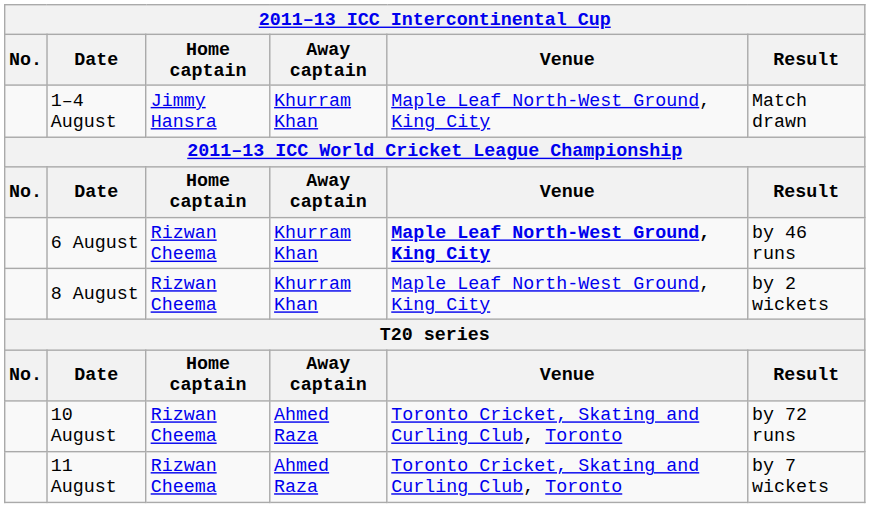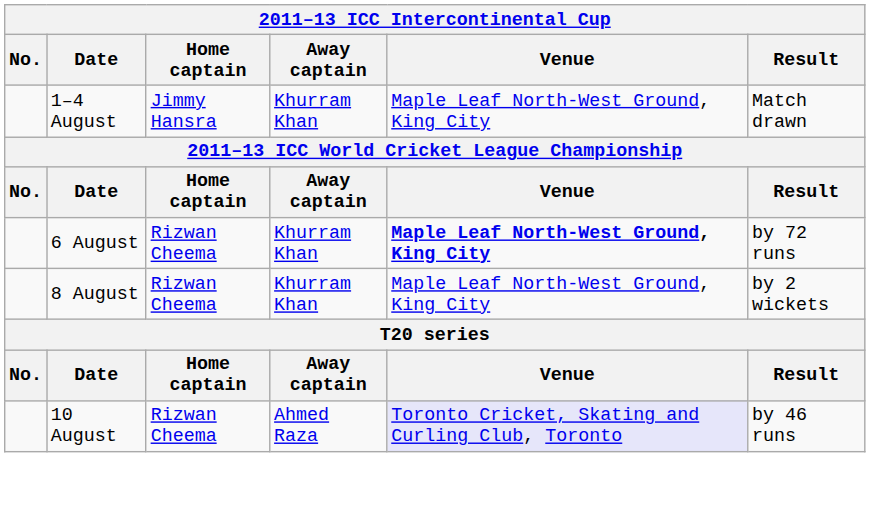 <table class="wikitable">
 <tr>
 <th colspan="6"><a href='#'>2011–13 ICC Intercontinental Cup</a></th>
 </tr>
 <tr>
 <th>No.</th>
 <th>Date</th>
 <th>Home captain</th>
 <th>Away captain</th>
 <th>Venue</th>
 <th>Result</th>
 </tr>
 <tr>
 <td></td>
 <td>1–4 August</td>
 <td><a href='#'>Jimmy Hansra</a></td>
 <td><a href='#'>Khurram Khan</a></td>
 <td><a href='#'>Maple Leaf North-West Ground</a>, <a href='#'>King City</a></td>
 <td>Match drawn</td>
 </tr>
 <tr>
 <th colspan="6"><a href='#'>2011–13 ICC World Cricket League Championship</a></th>
 </tr>
 <tr>
 <th>No.</th>
 <th>Date</th>
 <th>Home captain</th>
 <th>Away captain</th>
 <th>Venue</th>
 <th>Result</th>
 </tr>
 <tr>
 <td></td>
 <td>6 August</td>
 <td><a href='#'>Rizwan Cheema</a></td>
 <td><a href='#'>Khurram Khan</a></td>
 <td><strong><a href='#'>Maple Leaf North-West Ground</a>, <a href='#'>King City</a></strong></td>
-<td> by 46 runs</td>
+<td> by 72 runs</td>
 </tr>
 <tr>
 <td></td>
 <td>8 August</td>
 <td><a href='#'>Rizwan Cheema</a></td>
 <td><a href='#'>Khurram Khan</a></td>
 <td><a href='#'>Maple Leaf North-West Ground</a>, <a href='#'>King City</a></td>
 <td> by 2 wickets</td>
 </tr>
 <tr>
 <th colspan="6">T20 series</th>
 </tr>
 <tr>
 <th>No.</th>
 <th>Date</th>
 <th>Home captain</th>
 <th>Away captain</th>
 <th>Venue</th>
 <th>Result</th>
 </tr>
 <tr>
 <td></td>
 <td>10 August</td>
 <td><a href='#'>Rizwan Cheema</a></td>
 <td><a href='#'>Ahmed Raza</a></td>
-<td><a href='#'>Toronto Cricket, Skating and Curling Club</a>, <a href='#'>Toronto</a></td>
-<td> by 72 runs</td>
-</tr>
-<tr>
-<td></td>
-<td>11 August</td>
-<td><a href='#'>Rizwan Cheema</a></td>
-<td><a href='#'>Ahmed Raza</a></td>
-<td><a href='#'>Toronto Cricket, Skating and Curling Club</a>, <a href='#'>Toronto</a></td>
-<td> by 7 wickets</td>
+<td style="background: lavender;"><a href='#'>Toronto Cricket, Skating and Curling Club</a>, <a href='#'>Toronto</a></td>
+<td> by 46 runs</td>
 </tr>
 </table>
